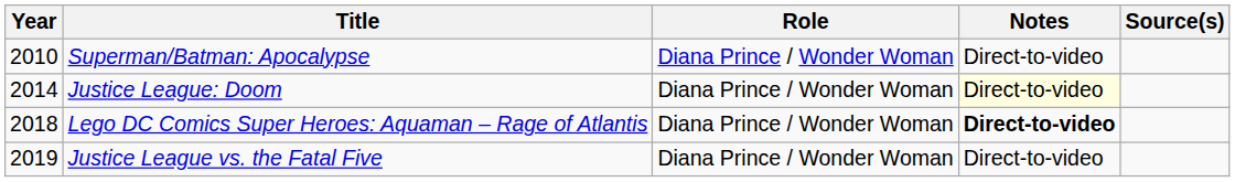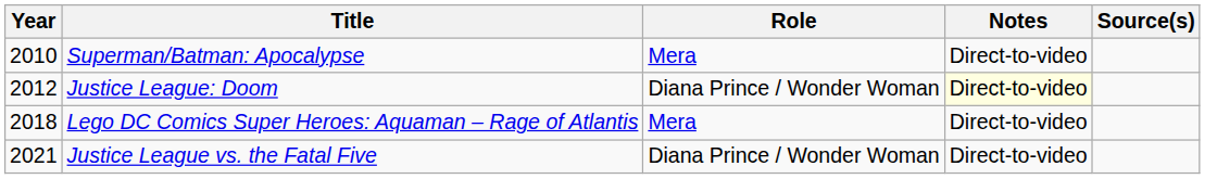 <table class="wikitable sortable">
 <tr>
 <th>Year</th>
 <th>Title</th>
 <th>Role</th>
 <th class = "unsortable">Notes</th>
 <th>Source(s)</th>
 </tr>
 <tr>
 <td>2010</td>
 <td><em><a href='#'>Superman/Batman: Apocalypse</a></em></td>
-<td><a href='#'>Diana Prince</a> / <a href='#'>Wonder Woman</a></td>
+<td><a href='#'>Mera</a></td>
 <td>Direct-to-video</td>
 <td></td>
 </tr>
 <tr>
-<td>2014</td>
+<td>2012</td>
 <td><em><a href='#'>Justice League: Doom</a></em></td>
 <td>Diana Prince / Wonder Woman</td>
 <td style="background: lightyellow;">Direct-to-video</td>
 <td></td>
 </tr>
 <tr>
 <td>2018</td>
 <td><em><a href='#'>Lego DC Comics Super Heroes: Aquaman – Rage of Atlantis</a></em></td>
-<td>Diana Prince / Wonder Woman</td>
-<td><strong>Direct-to-video</strong></td>
+<td><a href='#'>Mera</a></td>
+<td>Direct-to-video</td>
 <td></td>
 </tr>
 <tr>
-<td>2019</td>
+<td>2021</td>
 <td><em><a href='#'>Justice League vs. the Fatal Five</a></em></td>
 <td>Diana Prince / Wonder Woman</td>
 <td>Direct-to-video</td>
 <td></td>
 </tr>
 </table>
